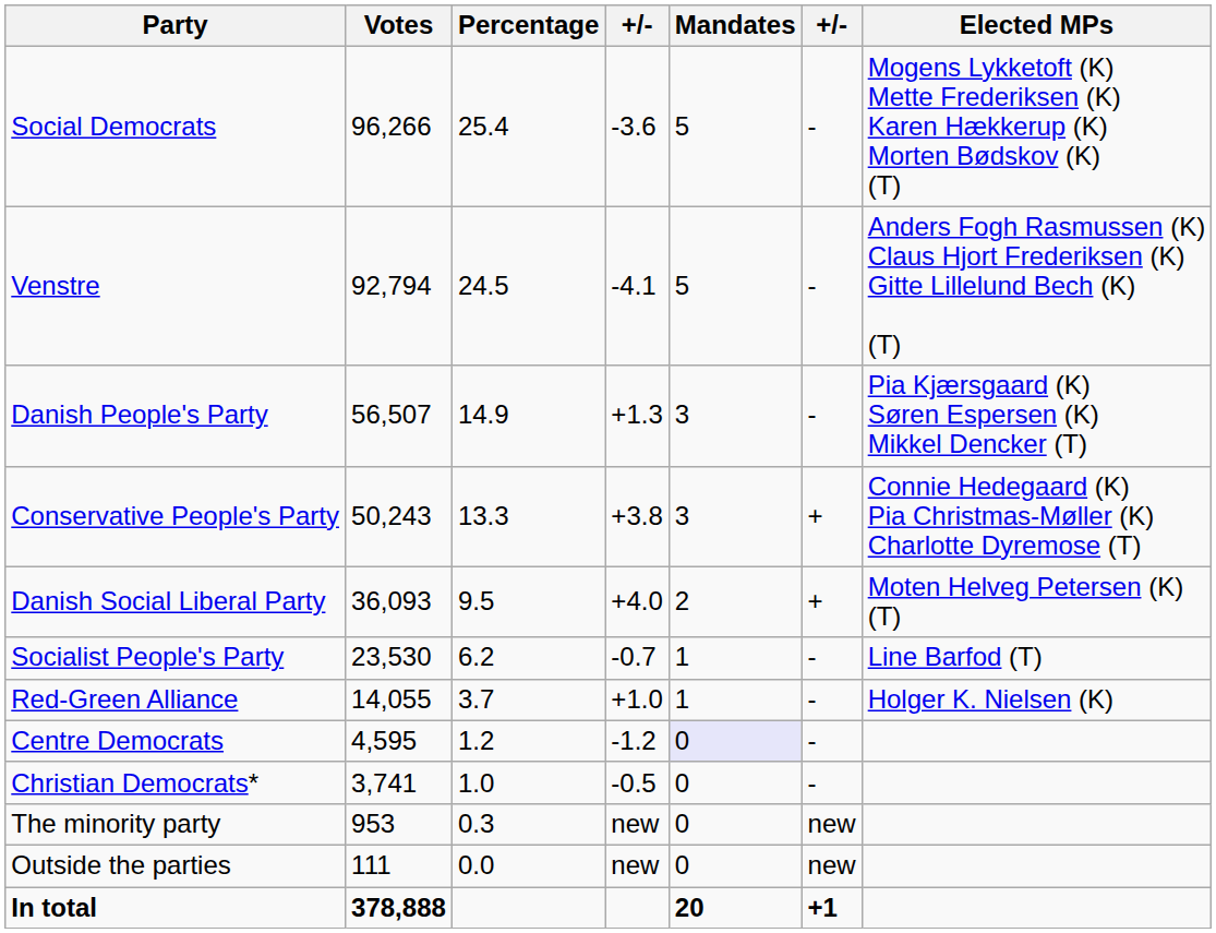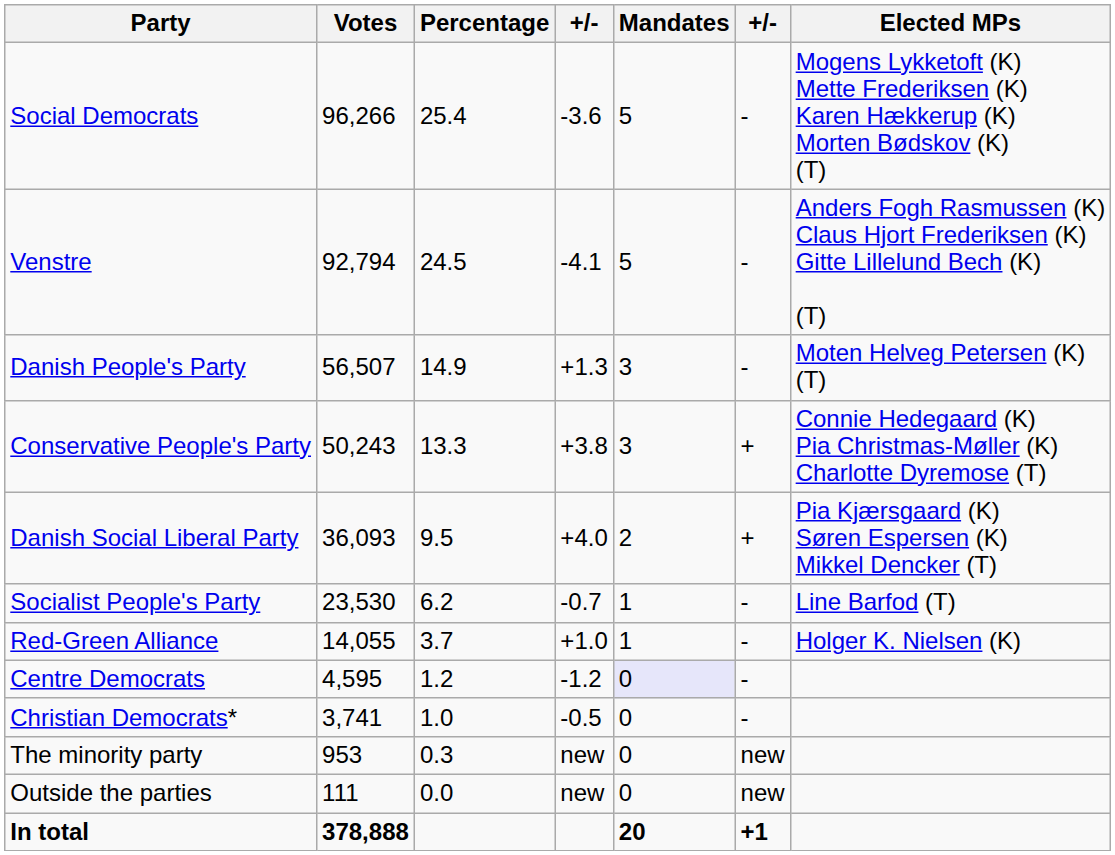 <table class="wikitable">
 <tr>
 <th>Party</th>
 <th>Votes</th>
 <th>Percentage</th>
 <th>+/-</th>
 <th>Mandates</th>
 <th>+/-</th>
 <th>Elected MPs</th>
 </tr>
 <tr>
 <td><a href='#'>Social Democrats</a></td>
 <td>96,266</td>
 <td>25.4</td>
 <td>-3.6</td>
 <td>5</td>
 <td>-</td>
 <td><a href='#'>Mogens Lykketoft</a> (K)<br><a href='#'>Mette Frederiksen</a> (K)<br><a href='#'>Karen Hækkerup</a> (K)<br><a href='#'>Morten Bødskov</a> (K)<br> (T)</td>
 </tr>
 <tr>
 <td><a href='#'>Venstre</a></td>
 <td>92,794</td>
 <td>24.5</td>
 <td>-4.1</td>
 <td>5</td>
 <td>-</td>
 <td><a href='#'>Anders Fogh Rasmussen</a> (K)<br><a href='#'>Claus Hjort Frederiksen</a> (K)<br><a href='#'>Gitte Lillelund Bech</a> (K)<br><br> (T)</td>
 </tr>
 <tr>
 <td><a href='#'>Danish People's Party</a></td>
 <td>56,507</td>
 <td>14.9</td>
 <td>+1.3</td>
 <td>3</td>
 <td>-</td>
-<td><a href='#'>Pia Kjærsgaard</a> (K)<br><a href='#'>Søren Espersen</a> (K)<br><a href='#'>Mikkel Dencker</a> (T)</td>
+<td><a href='#'>Moten Helveg Petersen</a> (K)<br> (T)</td>
 </tr>
 <tr>
 <td><a href='#'>Conservative People's Party</a></td>
 <td>50,243</td>
 <td>13.3</td>
 <td>+3.8</td>
 <td>3</td>
 <td>+</td>
 <td><a href='#'>Connie Hedegaard</a> (K)<br><a href='#'>Pia Christmas-Møller</a> (K)<br><a href='#'>Charlotte Dyremose</a> (T)</td>
 </tr>
 <tr>
 <td><a href='#'>Danish Social Liberal Party</a></td>
 <td>36,093</td>
 <td>9.5</td>
 <td>+4.0</td>
 <td>2</td>
 <td>+</td>
-<td><a href='#'>Moten Helveg Petersen</a> (K)<br> (T)</td>
+<td><a href='#'>Pia Kjærsgaard</a> (K)<br><a href='#'>Søren Espersen</a> (K)<br><a href='#'>Mikkel Dencker</a> (T)</td>
 </tr>
 <tr>
 <td><a href='#'>Socialist People's Party</a></td>
 <td>23,530</td>
 <td>6.2</td>
 <td>-0.7</td>
 <td>1</td>
 <td>-</td>
 <td><a href='#'>Line Barfod</a> (T)</td>
 </tr>
 <tr>
 <td><a href='#'>Red-Green Alliance</a></td>
 <td>14,055</td>
 <td>3.7</td>
 <td>+1.0</td>
 <td>1</td>
 <td>-</td>
 <td><a href='#'>Holger K. Nielsen</a> (K)</td>
 </tr>
 <tr>
 <td><a href='#'>Centre Democrats</a></td>
 <td>4,595</td>
 <td>1.2</td>
 <td>-1.2</td>
 <td style="background: lavender;">0</td>
 <td>-</td>
 <td></td>
 </tr>
 <tr>
 <td><a href='#'>Christian Democrats</a>*</td>
 <td>3,741</td>
 <td>1.0</td>
 <td>-0.5</td>
 <td>0</td>
 <td>-</td>
 <td></td>
 </tr>
 <tr>
 <td>The minority party</td>
 <td>953</td>
 <td>0.3</td>
 <td>new</td>
 <td>0</td>
 <td>new</td>
 <td></td>
 </tr>
 <tr>
 <td>Outside the parties</td>
 <td>111</td>
 <td>0.0</td>
 <td>new</td>
 <td>0</td>
 <td>new</td>
 <td></td>
 </tr>
 <tr>
 <td><strong>In total</strong></td>
 <td><strong>378,888</strong></td>
 <td></td>
 <td></td>
 <td><strong>20</strong></td>
 <td><strong>+1</strong></td>
 <td></td>
 </tr>
 </table>
